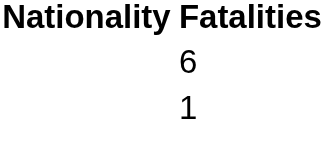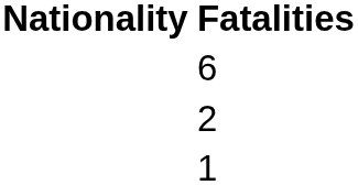 <table>
 <tr>
 <th>Nationality</th>
 <th>Fatalities</th>
 </tr>
 <tr>
 <td></td>
 <td>6</td>
 </tr>
 <tr>
 <td></td>
+<td>2</td>
+</tr>
+<tr>
+<td></td>
 <td>1</td>
 </tr>
 </table>
